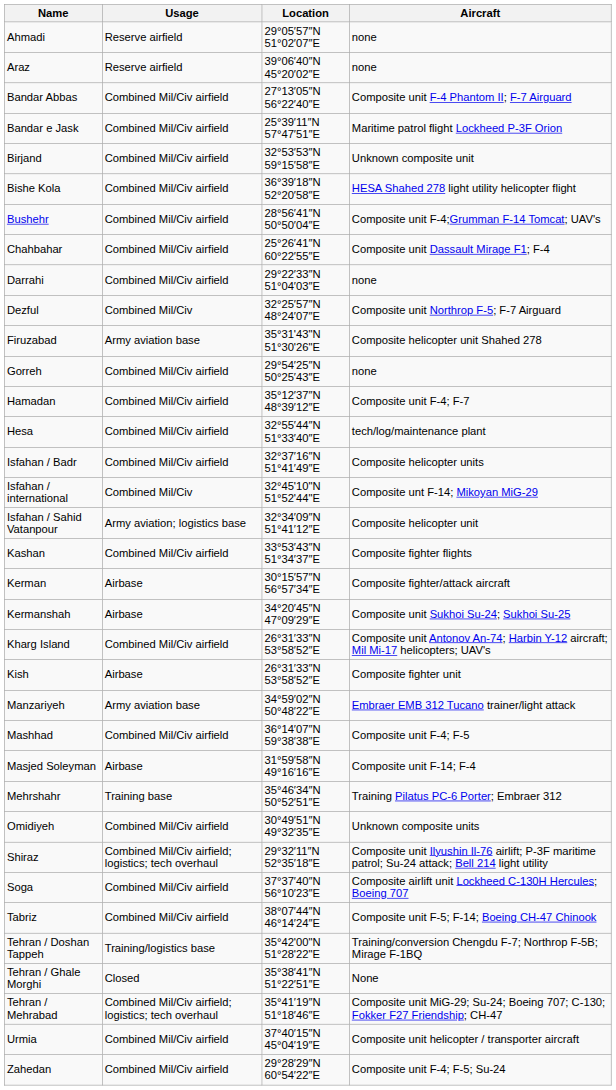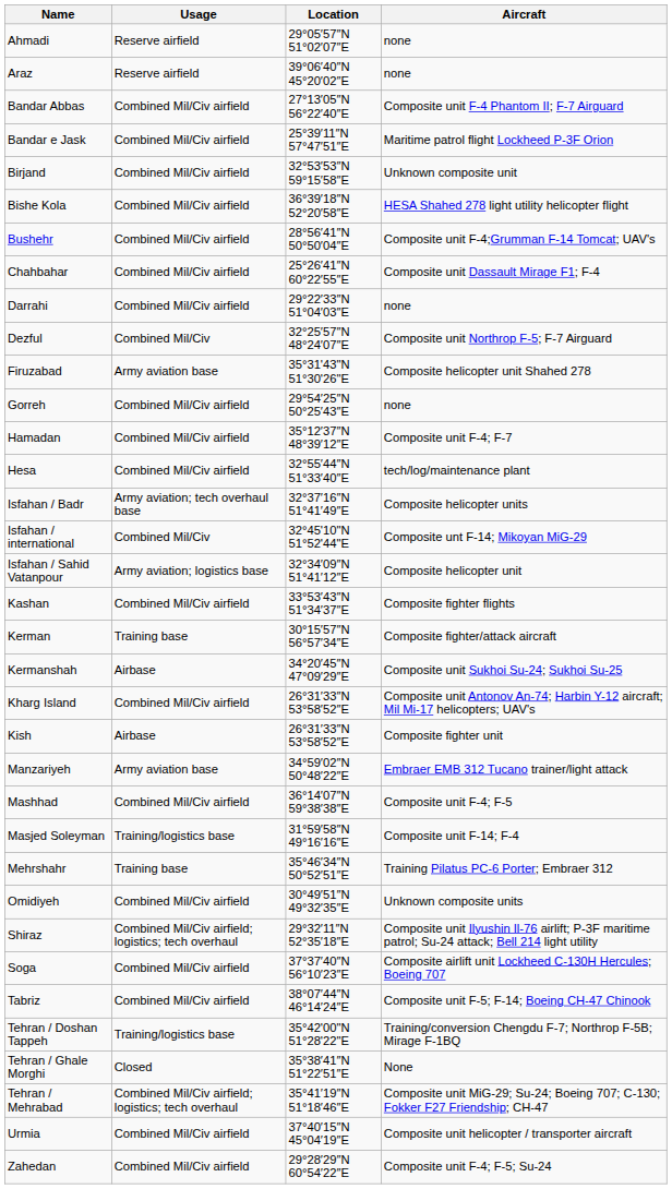 <table class="wikitable">
 <tr>
 <th>Name</th>
 <th>Usage</th>
 <th>Location</th>
 <th>Aircraft</th>
 </tr>
 <tr>
 <td>Ahmadi</td>
 <td>Reserve airfield</td>
 <td>29°05′57″N 51°02′07″E</td>
 <td>none</td>
 </tr>
 <tr>
 <td>Araz</td>
 <td>Reserve airfield</td>
 <td>39°06′40″N 45°20′02″E</td>
 <td>none</td>
 </tr>
 <tr>
 <td>Bandar Abbas</td>
 <td>Combined Mil/Civ airfield</td>
 <td>27°13′05″N 56°22′40″E</td>
 <td>Composite unit <a href='#'>F-4 Phantom II</a>; <a href='#'>F-7 Airguard</a></td>
 </tr>
 <tr>
 <td>Bandar e Jask</td>
 <td>Combined Mil/Civ airfield</td>
 <td>25°39′11″N 57°47′51″E</td>
 <td>Maritime patrol flight <a href='#'>Lockheed P-3F Orion</a></td>
 </tr>
 <tr>
 <td>Birjand</td>
 <td>Combined Mil/Civ airfield</td>
 <td>32°53′53″N 59°15′58″E</td>
 <td>Unknown composite unit</td>
 </tr>
 <tr>
 <td>Bishe Kola</td>
 <td>Combined Mil/Civ airfield</td>
 <td>36°39′18″N 52°20′58″E</td>
 <td><a href='#'>HESA Shahed 278</a> light utility helicopter flight</td>
 </tr>
 <tr>
 <td><a href='#'>Bushehr</a></td>
 <td>Combined Mil/Civ airfield</td>
 <td>28°56′41″N 50°50′04″E</td>
 <td>Composite unit F-4;<a href='#'>Grumman F-14 Tomcat</a>; UAV's</td>
 </tr>
 <tr>
 <td>Chahbahar</td>
 <td>Combined Mil/Civ airfield</td>
 <td>25°26′41″N 60°22′55″E</td>
 <td>Composite unit <a href='#'>Dassault Mirage F1</a>; F-4</td>
 </tr>
 <tr>
 <td>Darrahi</td>
 <td>Combined Mil/Civ airfield</td>
 <td>29°22′33″N 51°04′03″E</td>
 <td>none</td>
 </tr>
 <tr>
 <td>Dezful</td>
 <td>Combined Mil/Civ</td>
 <td>32°25′57″N 48°24′07″E</td>
 <td>Composite unit <a href='#'>Northrop F-5</a>; F-7 Airguard</td>
 </tr>
 <tr>
 <td>Firuzabad</td>
 <td>Army aviation base</td>
 <td>35°31'43"N 51°30'26"E</td>
 <td>Composite helicopter unit Shahed 278</td>
 </tr>
 <tr>
 <td>Gorreh</td>
 <td>Combined Mil/Civ airfield</td>
 <td>29°54′25″N 50°25′43″E</td>
 <td>none</td>
 </tr>
 <tr>
 <td>Hamadan</td>
 <td>Combined Mil/Civ airfield</td>
 <td>35°12′37″N 48°39′12″E</td>
 <td>Composite unit F-4; F-7</td>
 </tr>
 <tr>
 <td>Hesa</td>
 <td>Combined Mil/Civ airfield</td>
 <td>32°55′44″N 51°33′40″E</td>
 <td>tech/log/maintenance plant</td>
 </tr>
 <tr>
 <td>Isfahan / Badr</td>
-<td>Combined Mil/Civ airfield</td>
+<td>Army aviation; tech overhaul base</td>
 <td>32°37′16″N 51°41′49″E</td>
 <td>Composite helicopter units</td>
 </tr>
 <tr>
 <td>Isfahan / international</td>
 <td>Combined Mil/Civ</td>
 <td>32°45'10"N 51°52'44"E</td>
 <td>Composite unt F-14; <a href='#'>Mikoyan MiG-29</a></td>
 </tr>
 <tr>
 <td>Isfahan / Sahid Vatanpour</td>
 <td>Army aviation; logistics base</td>
 <td>32°34′09″N 51°41′12″E</td>
 <td>Composite helicopter unit</td>
 </tr>
 <tr>
 <td>Kashan</td>
 <td>Combined Mil/Civ airfield</td>
 <td>33°53′43″N 51°34′37″E</td>
 <td>Composite fighter flights</td>
 </tr>
 <tr>
 <td>Kerman</td>
-<td>Airbase</td>
+<td>Training base</td>
 <td>30°15′57″N 56°57′34″E</td>
 <td>Composite fighter/attack aircraft</td>
 </tr>
 <tr>
 <td>Kermanshah</td>
 <td>Airbase</td>
 <td>34°20′45″N 47°09′29″E</td>
 <td>Composite unit <a href='#'>Sukhoi Su-24</a>; <a href='#'>Sukhoi Su-25</a></td>
 </tr>
 <tr>
 <td>Kharg Island</td>
 <td>Combined Mil/Civ airfield</td>
 <td>26°31′33″N 53°58′52″E</td>
 <td>Composite unit <a href='#'>Antonov An-74</a>; <a href='#'>Harbin Y-12</a> aircraft; <a href='#'>Mil Mi-17</a> helicopters; UAV's</td>
 </tr>
 <tr>
 <td>Kish</td>
 <td>Airbase</td>
 <td>26°31′33″N 53°58′52″E</td>
 <td>Composite fighter unit</td>
 </tr>
 <tr>
 <td>Manzariyeh</td>
 <td>Army aviation base</td>
 <td>34°59′02″N 50°48′22″E</td>
 <td><a href='#'>Embraer EMB 312 Tucano</a>  trainer/light attack</td>
 </tr>
 <tr>
 <td>Mashhad</td>
 <td>Combined Mil/Civ airfield</td>
 <td>36°14′07″N 59°38′38″E</td>
 <td>Composite unit F-4; F-5</td>
 </tr>
 <tr>
 <td>Masjed Soleyman</td>
-<td>Airbase</td>
+<td>Training/logistics base</td>
 <td>31°59′58″N 49°16′16″E</td>
 <td>Composite unit F-14; F-4</td>
 </tr>
 <tr>
 <td>Mehrshahr</td>
 <td>Training base</td>
 <td>35°46′34″N 50°52′51″E</td>
 <td>Training <a href='#'>Pilatus PC-6 Porter</a>; Embraer 312</td>
 </tr>
 <tr>
 <td>Omidiyeh</td>
 <td>Combined Mil/Civ airfield</td>
 <td>30°49′51″N 49°32′35″E</td>
 <td>Unknown composite units</td>
 </tr>
 <tr>
 <td>Shiraz</td>
 <td>Combined Mil/Civ airfield; logistics; tech overhaul</td>
 <td>29°32′11″N 52°35′18″E</td>
 <td>Composite unit <a href='#'>Ilyushin Il-76</a> airlift; P-3F maritime patrol; Su-24 attack; <a href='#'>Bell 214</a> light utility</td>
 </tr>
 <tr>
 <td>Soga</td>
 <td>Combined Mil/Civ airfield</td>
 <td>37°37′40″N 56°10′23″E</td>
 <td>Composite airlift unit <a href='#'>Lockheed C-130H Hercules</a>; <a href='#'>Boeing 707</a></td>
 </tr>
 <tr>
 <td>Tabriz</td>
 <td>Combined Mil/Civ airfield</td>
 <td>38°07′44″N 46°14′24″E</td>
 <td>Composite unit F-5; F-14; <a href='#'>Boeing CH-47 Chinook</a></td>
 </tr>
 <tr>
 <td>Tehran / Doshan Tappeh</td>
 <td>Training/logistics base</td>
 <td>35°42'00"N 51°28'22"E</td>
 <td>Training/conversion Chengdu F-7; Northrop F-5B; Mirage F-1BQ</td>
 </tr>
 <tr>
 <td>Tehran / Ghale Morghi</td>
 <td>Closed</td>
 <td>35°38′41″N 51°22′51″E</td>
 <td>None</td>
 </tr>
 <tr>
 <td>Tehran / Mehrabad</td>
 <td>Combined Mil/Civ airfield; logistics; tech overhaul</td>
 <td>35°41′19″N 51°18′46″E</td>
 <td>Composite unit MiG-29; Su-24; Boeing 707; C-130; <a href='#'>Fokker F27 Friendship</a>; CH-47</td>
 </tr>
 <tr>
 <td>Urmia</td>
 <td>Combined Mil/Civ airfield</td>
 <td>37°40′15″N 45°04′19″E</td>
 <td>Composite unit helicopter / transporter aircraft</td>
 </tr>
 <tr>
 <td>Zahedan</td>
 <td>Combined Mil/Civ airfield</td>
 <td>29°28′29″N 60°54′22″E</td>
 <td>Composite unit F-4; F-5; Su-24</td>
 </tr>
 </table>
